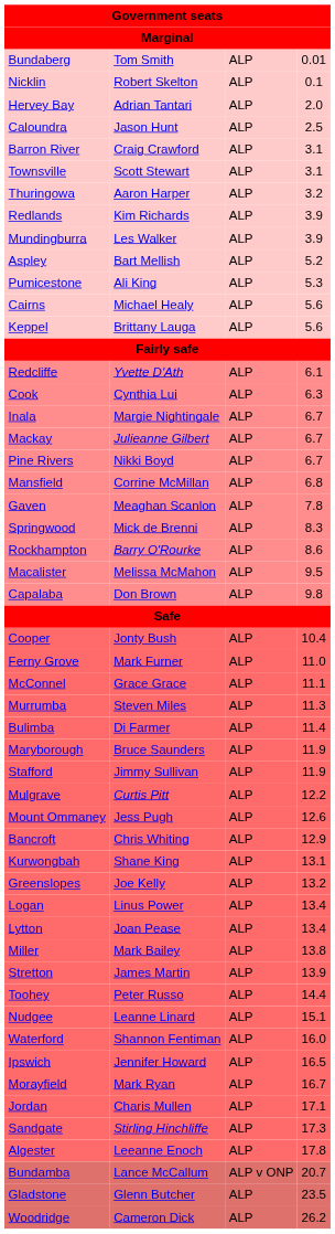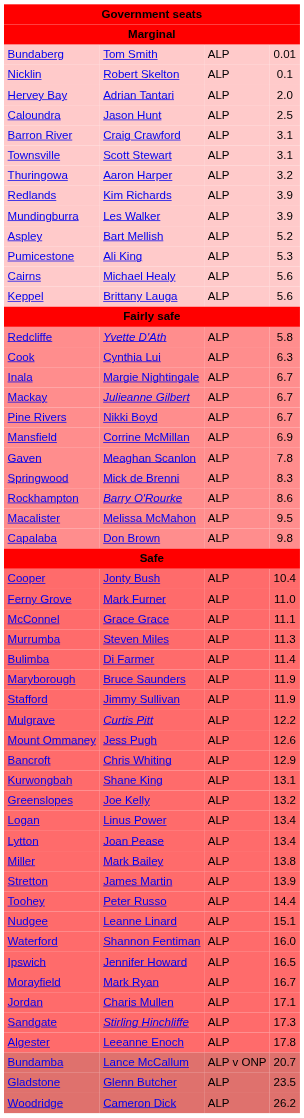 <table class="toccolours" cellpadding="5" cellspacing="0" style="float:left; margin-right:.5em; margin-top:.4em; font-size:90 ppt;">
 <tr>
 <td colspan="4"  style="text-align:center; background:red;"><span><strong>Government seats</strong></span></td>
 </tr>
 <tr>
 <td colspan="4"  style="text-align:center; background:red;"><span><strong>Marginal</strong></span></td>
 </tr>
 <tr>
 <td style="text-align:left; background:#ffcaca;"><a href='#'>Bundaberg</a></td>
 <td style="text-align:left; background:#ffcaca;"><a href='#'>Tom Smith</a></td>
 <td style="text-align:left; background:#ffcaca;">ALP</td>
 <td style="text-align:center; background:#ffcaca;">0.01</td>
 </tr>
 <tr>
 <td style="text-align:left; background:#ffcaca;"><a href='#'>Nicklin</a></td>
 <td style="text-align:left; background:#ffcaca;"><a href='#'>Robert Skelton</a></td>
 <td style="text-align:left; background:#ffcaca;">ALP</td>
 <td style="text-align:center; background:#ffcaca;">0.1</td>
 </tr>
 <tr>
 <td style="text-align:left; background:#ffcaca;"><a href='#'>Hervey Bay</a></td>
 <td style="text-align:left; background:#ffcaca;"><a href='#'>Adrian Tantari</a></td>
 <td style="text-align:left; background:#ffcaca;">ALP</td>
 <td style="text-align:center; background:#ffcaca;">2.0</td>
 </tr>
 <tr>
 <td style="text-align:left; background:#ffcaca;"><a href='#'>Caloundra</a></td>
 <td style="text-align:left; background:#ffcaca;"><a href='#'>Jason Hunt</a></td>
 <td style="text-align:left; background:#ffcaca;">ALP</td>
 <td style="text-align:center; background:#ffcaca;">2.5</td>
 </tr>
 <tr>
 <td style="text-align:left; background:#ffcaca;"><a href='#'>Barron River</a></td>
 <td style="text-align:left; background:#ffcaca;"><a href='#'>Craig Crawford</a></td>
 <td style="text-align:left; background:#ffcaca;">ALP</td>
 <td style="text-align:center; background:#ffcaca;">3.1</td>
 </tr>
 <tr>
 <td style="text-align:left; background:#ffcaca;"><a href='#'>Townsville</a></td>
 <td style="text-align:left; background:#ffcaca;"><a href='#'>Scott Stewart</a></td>
 <td style="text-align:left; background:#ffcaca;">ALP</td>
 <td style="text-align:center; background:#ffcaca;">3.1</td>
 </tr>
 <tr>
 <td style="text-align:left; background:#ffcaca;"><a href='#'>Thuringowa</a></td>
 <td style="text-align:left; background:#ffcaca;"><a href='#'>Aaron Harper</a></td>
 <td style="text-align:left; background:#ffcaca;">ALP</td>
 <td style="text-align:center; background:#ffcaca;">3.2</td>
 </tr>
 <tr>
 <td style="text-align:left; background:#ffcaca;"><a href='#'>Redlands</a></td>
 <td style="text-align:left; background:#ffcaca;"><a href='#'>Kim Richards</a></td>
 <td style="text-align:left; background:#ffcaca;">ALP</td>
 <td style="text-align:center; background:#ffcaca;">3.9</td>
 </tr>
 <tr>
 <td style="text-align:left; background:#ffcaca;"><a href='#'>Mundingburra</a></td>
 <td style="text-align:left; background:#ffcaca;"><a href='#'>Les Walker</a></td>
 <td style="text-align:left; background:#ffcaca;">ALP</td>
 <td style="text-align:center; background:#ffcaca;">3.9</td>
 </tr>
 <tr>
 <td style="text-align:left; background:#ffcaca;"><a href='#'>Aspley</a></td>
 <td style="text-align:left; background:#ffcaca;"><a href='#'>Bart Mellish</a></td>
 <td style="text-align:left; background:#ffcaca;">ALP</td>
 <td style="text-align:center; background:#ffcaca;">5.2</td>
 </tr>
 <tr>
 <td style="text-align:left; background:#ffcaca;"><a href='#'>Pumicestone</a></td>
 <td style="text-align:left; background:#ffcaca;"><a href='#'>Ali King</a></td>
 <td style="text-align:left; background:#ffcaca;">ALP</td>
 <td style="text-align:center; background:#ffcaca;">5.3</td>
 </tr>
 <tr>
 <td style="text-align:left; background:#ffcaca;"><a href='#'>Cairns</a></td>
 <td style="text-align:left; background:#ffcaca;"><a href='#'>Michael Healy</a></td>
 <td style="text-align:left; background:#ffcaca;">ALP</td>
 <td style="text-align:center; background:#ffcaca;">5.6</td>
 </tr>
 <tr>
 <td style="text-align:left; background:#ffcaca;"><a href='#'>Keppel</a></td>
 <td style="text-align:left; background:#ffcaca;"><a href='#'>Brittany Lauga</a></td>
 <td style="text-align:left; background:#ffcaca;">ALP</td>
 <td style="text-align:center; background:#ffcaca;">5.6</td>
 </tr>
 <tr>
 <td colspan="4"  style="text-align:center; background:red;"><span><strong>Fairly safe</strong></span></td>
 </tr>
 <tr>
 <td style="text-align:left; background:#ff8d8d;"><a href='#'>Redcliffe</a></td>
 <td style="text-align:left; background:#ff8d8d;"><em><a href='#'>Yvette D'Ath</a></em></td>
 <td style="text-align:left; background:#ff8d8d;">ALP</td>
-<td style="text-align:center; background:#ff8d8d;">6.1</td>
+<td style="text-align:center; background:#ff8d8d;">5.8</td>
 </tr>
 <tr>
 <td style="text-align:left; background:#ff8d8d;"><a href='#'>Cook</a></td>
 <td style="text-align:left; background:#ff8d8d;"><a href='#'>Cynthia Lui</a></td>
 <td style="text-align:left; background:#ff8d8d;">ALP</td>
 <td style="text-align:center; background:#ff8d8d;">6.3</td>
 </tr>
 <tr>
 <td style="text-align:left; background:#ff8d8d;"><a href='#'>Inala</a></td>
 <td style="text-align:left; background:#ff8d8d;"><a href='#'>Margie Nightingale</a></td>
 <td style="text-align:left; background:#ff8d8d;">ALP</td>
 <td style="text-align:center; background:#ff8d8d;">6.7</td>
 </tr>
 <tr>
 <td style="text-align:left; background:#ff8d8d;"><a href='#'>Mackay</a></td>
 <td style="text-align:left; background:#ff8d8d;"><em><a href='#'>Julieanne Gilbert</a></em></td>
 <td style="text-align:left; background:#ff8d8d;">ALP</td>
 <td style="text-align:center; background:#ff8d8d;">6.7</td>
 </tr>
 <tr>
 <td style="text-align:left; background:#ff8d8d;"><a href='#'>Pine Rivers</a></td>
 <td style="text-align:left; background:#ff8d8d;"><a href='#'>Nikki Boyd</a></td>
 <td style="text-align:left; background:#ff8d8d;">ALP</td>
 <td style="text-align:center; background:#ff8d8d;">6.7</td>
 </tr>
 <tr>
 <td style="text-align:left; background:#ff8d8d;"><a href='#'>Mansfield</a></td>
 <td style="text-align:left; background:#ff8d8d;"><a href='#'>Corrine McMillan</a></td>
 <td style="text-align:left; background:#ff8d8d;">ALP</td>
-<td style="text-align:center; background:#ff8d8d;">6.8</td>
+<td style="text-align:center; background:#ff8d8d;">6.9</td>
 </tr>
 <tr>
 <td style="text-align:left; background:#ff8d8d;"><a href='#'>Gaven</a></td>
 <td style="text-align:left; background:#ff8d8d;"><a href='#'>Meaghan Scanlon</a></td>
 <td style="text-align:left; background:#ff8d8d;">ALP</td>
 <td style="text-align:center; background:#ff8d8d;">7.8</td>
 </tr>
 <tr>
 <td style="text-align:left; background:#ff8d8d;"><a href='#'>Springwood</a></td>
 <td style="text-align:left; background:#ff8d8d;"><a href='#'>Mick de Brenni</a></td>
 <td style="text-align:left; background:#ff8d8d;">ALP</td>
 <td style="text-align:center; background:#ff8d8d;">8.3</td>
 </tr>
 <tr>
 <td style="text-align:left; background:#ff8d8d;"><a href='#'>Rockhampton</a></td>
 <td style="text-align:left; background:#ff8d8d;"><em><a href='#'>Barry O'Rourke</a></em></td>
 <td style="text-align:left; background:#ff8d8d;">ALP</td>
 <td style="text-align:center; background:#ff8d8d;">8.6</td>
 </tr>
 <tr>
 <td style="text-align:left; background:#ff8d8d;"><a href='#'>Macalister</a></td>
 <td style="text-align:left; background:#ff8d8d;"><a href='#'>Melissa McMahon</a></td>
 <td style="text-align:left; background:#ff8d8d;">ALP</td>
 <td style="text-align:center; background:#ff8d8d;">9.5</td>
 </tr>
 <tr>
 <td style="text-align:left; background:#ff8d8d;"><a href='#'>Capalaba</a></td>
 <td style="text-align:left; background:#ff8d8d;"><a href='#'>Don Brown</a></td>
 <td style="text-align:left; background:#ff8d8d;">ALP</td>
 <td style="text-align:center; background:#ff8d8d;">9.8</td>
 </tr>
 <tr>
 <td colspan="4"  style="text-align:center; background:red;"><span><strong>Safe</strong></span></td>
 </tr>
 <tr>
 <td style="text-align:left; background:#ff6b6b;"><a href='#'>Cooper</a></td>
 <td style="text-align:left; background:#ff6b6b;"><a href='#'>Jonty Bush</a></td>
 <td style="text-align:left; background:#ff6b6b;">ALP</td>
 <td style="text-align:center; background:#ff6b6b;">10.4</td>
 </tr>
 <tr>
 <td style="text-align:left; background:#ff6b6b;"><a href='#'>Ferny Grove</a></td>
 <td style="text-align:left; background:#ff6b6b;"><a href='#'>Mark Furner</a></td>
 <td style="text-align:left; background:#ff6b6b;">ALP</td>
 <td style="text-align:center; background:#ff6b6b;">11.0</td>
 </tr>
 <tr>
 <td style="text-align:left; background:#ff6b6b;"><a href='#'>McConnel</a></td>
 <td style="text-align:left; background:#ff6b6b;"><a href='#'>Grace Grace</a></td>
 <td style="text-align:left; background:#ff6b6b;">ALP</td>
 <td style="text-align:center; background:#ff6b6b;">11.1</td>
 </tr>
 <tr>
 <td style="text-align:left; background:#ff6b6b;"><a href='#'>Murrumba</a></td>
 <td style="text-align:left; background:#ff6b6b;"><a href='#'>Steven Miles</a></td>
 <td style="text-align:left; background:#ff6b6b;">ALP</td>
 <td style="text-align:center; background:#ff6b6b;">11.3</td>
 </tr>
 <tr>
 <td style="text-align:left; background:#ff6b6b;"><a href='#'>Bulimba</a></td>
 <td style="text-align:left; background:#ff6b6b;"><a href='#'>Di Farmer</a></td>
 <td style="text-align:left; background:#ff6b6b;">ALP</td>
 <td style="text-align:center; background:#ff6b6b;">11.4</td>
 </tr>
 <tr>
 <td style="text-align:left; background:#ff6b6b;"><a href='#'>Maryborough</a></td>
 <td style="text-align:left; background:#ff6b6b;"><a href='#'>Bruce Saunders</a></td>
 <td style="text-align:left; background:#ff6b6b;">ALP</td>
 <td style="text-align:center; background:#ff6b6b;">11.9</td>
 </tr>
 <tr>
 <td style="text-align:left; background:#ff6b6b;"><a href='#'>Stafford</a></td>
 <td style="text-align:left; background:#ff6b6b;"><a href='#'>Jimmy Sullivan</a></td>
 <td style="text-align:left; background:#ff6b6b;">ALP</td>
 <td style="text-align:center; background:#ff6b6b;">11.9</td>
 </tr>
 <tr>
 <td style="text-align:left; background:#ff6b6b;"><a href='#'>Mulgrave</a></td>
 <td style="text-align:left; background:#ff6b6b;"><em><a href='#'>Curtis Pitt</a></em></td>
 <td style="text-align:left; background:#ff6b6b;">ALP</td>
 <td style="text-align:center; background:#ff6b6b;">12.2</td>
 </tr>
 <tr>
 <td style="text-align:left; background:#ff6b6b;"><a href='#'>Mount Ommaney</a></td>
 <td style="text-align:left; background:#ff6b6b;"><a href='#'>Jess Pugh</a></td>
 <td style="text-align:left; background:#ff6b6b;">ALP</td>
 <td style="text-align:center; background:#ff6b6b;">12.6</td>
 </tr>
 <tr>
 <td style="text-align:left; background:#ff6b6b;"><a href='#'>Bancroft</a></td>
 <td style="text-align:left; background:#ff6b6b;"><a href='#'>Chris Whiting</a></td>
 <td style="text-align:left; background:#ff6b6b;">ALP</td>
 <td style="text-align:center; background:#ff6b6b;">12.9</td>
 </tr>
 <tr>
 <td style="text-align:left; background:#ff6b6b;"><a href='#'>Kurwongbah</a></td>
 <td style="text-align:left; background:#ff6b6b;"><a href='#'>Shane King</a></td>
 <td style="text-align:left; background:#ff6b6b;">ALP</td>
 <td style="text-align:center; background:#ff6b6b;">13.1</td>
 </tr>
 <tr>
 <td style="text-align:left; background:#ff6b6b;"><a href='#'>Greenslopes</a></td>
 <td style="text-align:left; background:#ff6b6b;"><a href='#'>Joe Kelly</a></td>
 <td style="text-align:left; background:#ff6b6b;">ALP</td>
 <td style="text-align:center; background:#ff6b6b;">13.2</td>
 </tr>
 <tr>
 <td style="text-align:left; background:#ff6b6b;"><a href='#'>Logan</a></td>
 <td style="text-align:left; background:#ff6b6b;"><a href='#'>Linus Power</a></td>
 <td style="text-align:left; background:#ff6b6b;">ALP</td>
 <td style="text-align:center; background:#ff6b6b;">13.4</td>
 </tr>
 <tr>
 <td style="text-align:left; background:#ff6b6b;"><a href='#'>Lytton</a></td>
 <td style="text-align:left; background:#ff6b6b;"><a href='#'>Joan Pease</a></td>
 <td style="text-align:left; background:#ff6b6b;">ALP</td>
 <td style="text-align:center; background:#ff6b6b;">13.4</td>
 </tr>
 <tr>
 <td style="text-align:left; background:#ff6b6b;"><a href='#'>Miller</a></td>
 <td style="text-align:left; background:#ff6b6b;"><a href='#'>Mark Bailey</a></td>
 <td style="text-align:left; background:#ff6b6b;">ALP</td>
 <td style="text-align:center; background:#ff6b6b;">13.8</td>
 </tr>
 <tr>
 <td style="text-align:left; background:#ff6b6b;"><a href='#'>Stretton</a></td>
 <td style="text-align:left; background:#ff6b6b;"><a href='#'>James Martin</a></td>
 <td style="text-align:left; background:#ff6b6b;">ALP</td>
 <td style="text-align:center; background:#ff6b6b;">13.9</td>
 </tr>
 <tr>
 <td style="text-align:left; background:#ff6b6b;"><a href='#'>Toohey</a></td>
 <td style="text-align:left; background:#ff6b6b;"><a href='#'>Peter Russo</a></td>
 <td style="text-align:left; background:#ff6b6b;">ALP</td>
 <td style="text-align:center; background:#ff6b6b;">14.4</td>
 </tr>
 <tr>
 <td style="text-align:left; background:#ff6b6b;"><a href='#'>Nudgee</a></td>
 <td style="text-align:left; background:#ff6b6b;"><a href='#'>Leanne Linard</a></td>
 <td style="text-align:left; background:#ff6b6b;">ALP</td>
 <td style="text-align:center; background:#ff6b6b;">15.1</td>
 </tr>
 <tr>
 <td style="text-align:left; background:#ff6b6b;"><a href='#'>Waterford</a></td>
 <td style="text-align:left; background:#ff6b6b;"><a href='#'>Shannon Fentiman</a></td>
 <td style="text-align:left; background:#ff6b6b;">ALP</td>
 <td style="text-align:center; background:#ff6b6b;">16.0</td>
 </tr>
 <tr>
 <td style="text-align:left; background:#ff6b6b;"><a href='#'>Ipswich</a></td>
 <td style="text-align:left; background:#ff6b6b;"><a href='#'>Jennifer Howard</a></td>
 <td style="text-align:left; background:#ff6b6b;">ALP</td>
 <td style="text-align:center; background:#ff6b6b;">16.5</td>
 </tr>
 <tr>
 <td style="text-align:left; background:#ff6b6b;"><a href='#'>Morayfield</a></td>
 <td style="text-align:left; background:#ff6b6b;"><a href='#'>Mark Ryan</a></td>
 <td style="text-align:left; background:#ff6b6b;">ALP</td>
 <td style="text-align:center; background:#ff6b6b;">16.7</td>
 </tr>
 <tr>
 <td style="text-align:left; background:#ff6b6b;"><a href='#'>Jordan</a></td>
 <td style="text-align:left; background:#ff6b6b;"><a href='#'>Charis Mullen</a></td>
 <td style="text-align:left; background:#ff6b6b;">ALP</td>
 <td style="text-align:center; background:#ff6b6b;">17.1</td>
 </tr>
 <tr>
 <td style="text-align:left; background:#ff6b6b;"><a href='#'>Sandgate</a></td>
 <td style="text-align:left; background:#ff6b6b;"><em><a href='#'>Stirling Hinchliffe</a></em></td>
 <td style="text-align:left; background:#ff6b6b;">ALP</td>
 <td style="text-align:center; background:#ff6b6b;">17.3</td>
 </tr>
 <tr>
 <td style="text-align:left; background:#ff6b6b;"><a href='#'>Algester</a></td>
 <td style="text-align:left; background:#ff6b6b;"><a href='#'>Leeanne Enoch</a></td>
 <td style="text-align:left; background:#ff6b6b;">ALP</td>
 <td style="text-align:center; background:#ff6b6b;">17.8</td>
 </tr>
 <tr>
 <td style="text-align:left; background:#df716d;"><a href='#'>Bundamba</a></td>
 <td style="text-align:left; background:#df716d;"><a href='#'>Lance McCallum</a></td>
 <td style="text-align:left; background:#df716d;">ALP v ONP</td>
 <td style="text-align:center; background:#df716d;">20.7</td>
 </tr>
 <tr>
 <td style="text-align:left; background:#df716d;"><a href='#'>Gladstone</a></td>
 <td style="text-align:left; background:#df716d;"><a href='#'>Glenn Butcher</a></td>
 <td style="text-align:left; background:#df716d;">ALP</td>
 <td style="text-align:center; background:#df716d;">23.5</td>
 </tr>
 <tr>
 <td style="text-align:left; background:#df716d;"><a href='#'>Woodridge</a></td>
 <td style="text-align:left; background:#df716d;"><a href='#'>Cameron Dick</a></td>
 <td style="text-align:left; background:#df716d;">ALP</td>
 <td style="text-align:center; background:#df716d;">26.2</td>
 </tr>
 <tr>
 </tr>
 </table>
